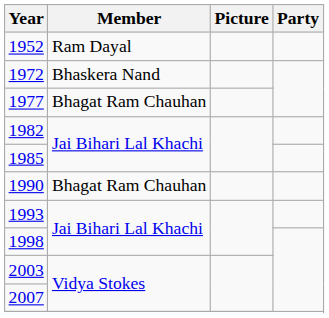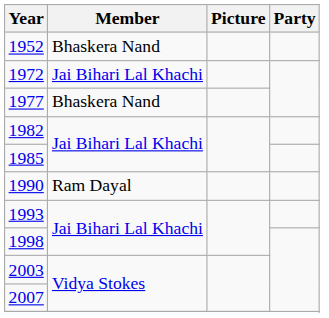 <table class="wikitable sortable">
 <tr>
 <th>Year</th>
 <th>Member</th>
 <th>Picture</th>
 <th colspan="2">Party</th>
 </tr>
 <tr>
 <td><a href='#'>1952</a></td>
-<td>Ram Dayal</td>
+<td>Bhaskera Nand</td>
 <td></td>
 <td></td>
 </tr>
 <tr>
 <td><a href='#'>1972</a></td>
-<td>Bhaskera Nand</td>
+<td><a href='#'>Jai Bihari Lal Khachi</a></td>
 <td></td>
 </tr>
 <tr>
 <td><a href='#'>1977</a></td>
-<td>Bhagat Ram Chauhan</td>
+<td>Bhaskera Nand</td>
 <td></td>
 </tr>
 <tr>
 <td><a href='#'>1982</a></td>
 <td rowspan="2"><a href='#'>Jai Bihari Lal Khachi</a></td>
 <td rowspan="2"></td>
 <td></td>
 </tr>
 <tr>
 <td><a href='#'>1985</a></td>
 </tr>
 <tr>
 <td><a href='#'>1990</a></td>
-<td>Bhagat Ram Chauhan</td>
+<td>Ram Dayal</td>
 <td></td>
 <td></td>
 </tr>
 <tr>
 <td><a href='#'>1993</a></td>
 <td rowspan="2"><a href='#'>Jai Bihari Lal Khachi</a></td>
 <td rowspan="2"></td>
 <td></td>
 </tr>
 <tr>
 <td><a href='#'>1998</a></td>
 </tr>
 <tr>
 <td><a href='#'>2003</a></td>
 <td rowspan="2"><a href='#'>Vidya Stokes</a></td>
 <td rowspan="2"></td>
 </tr>
 <tr>
 <td><a href='#'>2007</a></td>
 </tr>
 <tr>
 </tr>
 </table>
